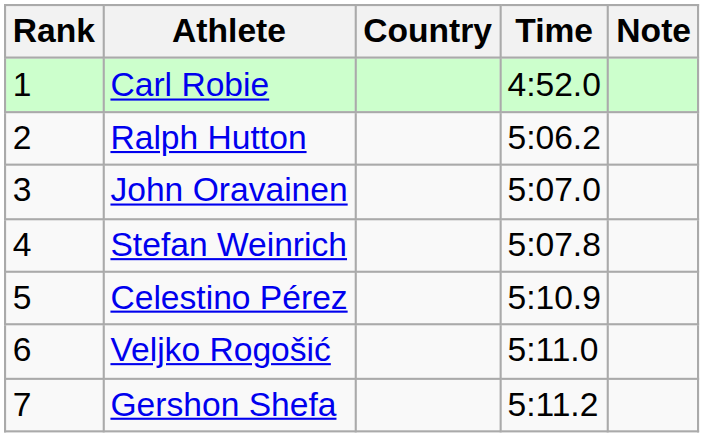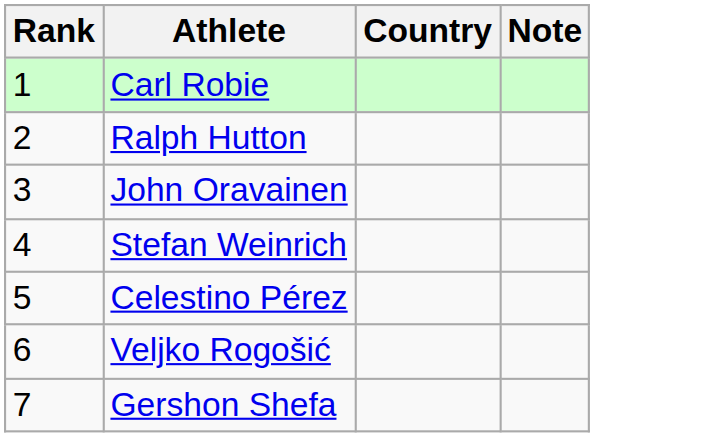 <table class="wikitable sortable">
 <tr>
 <th>Rank</th>
 <th>Athlete</th>
 <th>Country</th>
-<th>Time</th>
 <th>Note</th>
 </tr>
 <tr bgcolor=#CCFFCC>
 <td>1</td>
 <td><a href='#'>Carl Robie</a></td>
 <td></td>
-<td>4:52.0</td>
 <td></td>
 </tr>
 <tr>
 <td>2</td>
 <td><a href='#'>Ralph Hutton</a></td>
 <td></td>
-<td>5:06.2</td>
 <td></td>
 </tr>
 <tr>
 <td>3</td>
 <td><a href='#'>John Oravainen</a></td>
 <td></td>
-<td>5:07.0</td>
 <td></td>
 </tr>
 <tr>
 <td>4</td>
 <td><a href='#'>Stefan Weinrich</a></td>
 <td></td>
-<td>5:07.8</td>
 <td></td>
 </tr>
 <tr>
 <td>5</td>
 <td><a href='#'>Celestino Pérez</a></td>
 <td></td>
-<td>5:10.9</td>
 <td></td>
 </tr>
 <tr>
 <td>6</td>
 <td><a href='#'>Veljko Rogošić</a></td>
 <td></td>
-<td>5:11.0</td>
 <td></td>
 </tr>
 <tr>
 <td>7</td>
 <td><a href='#'>Gershon Shefa</a></td>
 <td></td>
-<td>5:11.2</td>
 <td></td>
 </tr>
 </table>
